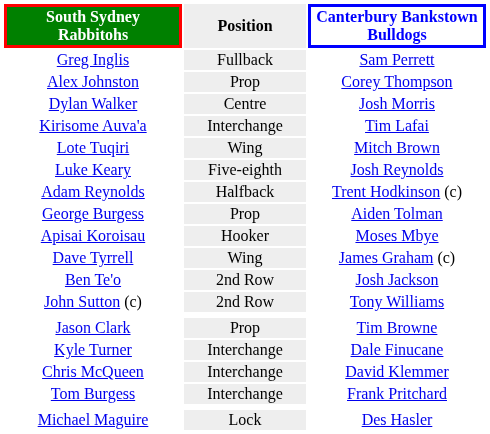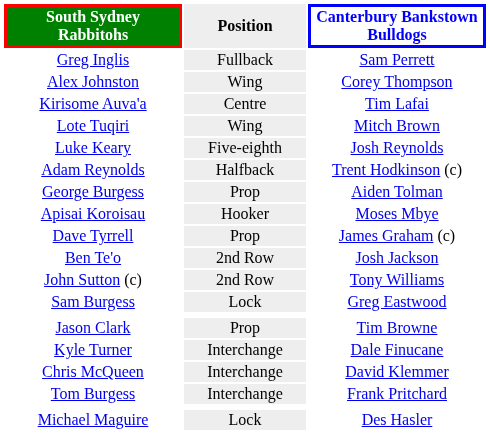 <table style="margin: 1em auto 1em auto">
 <tr style="background:#f03;">
 </tr>
 <tr style="background:#f03;">
 <th align="centre"  style="width:170px; border:3px solid red; background:green; color: white">South Sydney<br> Rabbitohs</th>
 <th style="width:120px; text-align:center; background:#eee; color:black;">Position</th>
 <th style="width:170px; text-align:center; border:3px solid blue; background: white; color: blue">Canterbury Bankstown Bulldogs</th>
 </tr>
 <tr>
 <td style="text-align:center;"><a href='#'>Greg Inglis</a></td>
 <td style="text-align:center; background:#eee;">Fullback</td>
 <td style="text-align:center;"><a href='#'>Sam Perrett</a></td>
 </tr>
 <tr style="text-align:center;">
 <td><a href='#'>Alex Johnston</a></td>
-<td style="background:#eee;">Prop</td>
+<td style="background:#eee;">Wing</td>
 <td><a href='#'>Corey Thompson</a></td>
-</tr>
-<tr>
-<td style="text-align:center;"><a href='#'>Dylan Walker</a></td>
-<td style="text-align:center; background:#eee;">Centre</td>
-<td style="text-align:center;"><a href='#'>Josh Morris</a></td>
 </tr>
 <tr style="text-align:center;">
 <td><a href='#'>Kirisome Auva'a</a></td>
-<td style="background:#eee;">Interchange</td>
+<td style="background:#eee;">Centre</td>
 <td><a href='#'>Tim Lafai</a></td>
 </tr>
 <tr>
 <td style="text-align:center;"><a href='#'>Lote Tuqiri</a></td>
 <td style="text-align:center; background:#eee;">Wing</td>
 <td style="text-align:center;"><a href='#'>Mitch Brown</a></td>
 </tr>
 <tr style="text-align:center;">
 <td><a href='#'>Luke Keary</a></td>
 <td style="background:#eee;">Five-eighth</td>
 <td><a href='#'>Josh Reynolds</a></td>
 </tr>
 <tr style="text-align:center;">
 <td><a href='#'>Adam Reynolds</a></td>
 <td style="background:#eee;">Halfback</td>
 <td><a href='#'>Trent Hodkinson</a> (c)</td>
 </tr>
 <tr style="text-align:center;">
 <td><a href='#'>George Burgess</a></td>
 <td style="background:#eee;">Prop</td>
 <td><a href='#'>Aiden Tolman</a></td>
 </tr>
 <tr style="text-align:center;">
 <td><a href='#'>Apisai Koroisau</a></td>
 <td style="background:#eee;">Hooker</td>
 <td><a href='#'>Moses Mbye</a></td>
 </tr>
 <tr style="text-align:center;">
 <td><a href='#'>Dave Tyrrell</a></td>
-<td style="background:#eee;">Wing</td>
+<td style="background:#eee;">Prop</td>
 <td><a href='#'>James Graham</a> (c)</td>
 </tr>
 <tr style="text-align:center;">
 <td><a href='#'>Ben Te'o</a></td>
 <td style="background:#eee;">2nd Row</td>
 <td><a href='#'>Josh Jackson</a></td>
 </tr>
 <tr style="text-align:center;">
 <td><a href='#'>John Sutton</a> (c)</td>
 <td style="background:#eee;">2nd Row</td>
 <td><a href='#'>Tony Williams</a></td>
+</tr>
+<tr style="text-align:center;">
+<td><a href='#'>Sam Burgess</a></td>
+<td style="background:#eee;">Lock</td>
+<td><a href='#'>Greg Eastwood</a></td>
 </tr>
 <tr>
 <td></td>
 </tr>
 <tr style="text-align:center;">
 <td><a href='#'>Jason Clark</a></td>
 <td style="background:#eee;">Prop</td>
 <td><a href='#'>Tim Browne</a></td>
 </tr>
 <tr style="text-align:center;">
 <td><a href='#'>Kyle Turner</a></td>
 <td style="background:#eee;">Interchange</td>
 <td><a href='#'>Dale Finucane</a></td>
 </tr>
 <tr style="text-align:center;">
 <td><a href='#'>Chris McQueen</a></td>
 <td style="background:#eee;">Interchange</td>
 <td><a href='#'>David Klemmer</a></td>
 </tr>
 <tr style="text-align:center;">
 <td><a href='#'>Tom Burgess</a></td>
 <td style="background:#eee;">Interchange</td>
 <td><a href='#'>Frank Pritchard</a></td>
 </tr>
 <tr>
 <td></td>
 </tr>
 <tr style="text-align:center;">
 <td><a href='#'>Michael Maguire</a></td>
 <td style="background:#eee;">Lock</td>
 <td><a href='#'>Des Hasler</a></td>
 </tr>
 </table>
